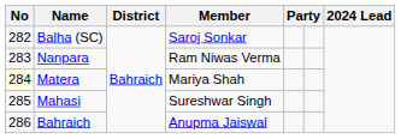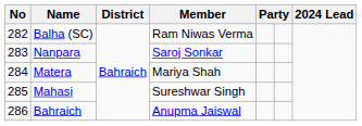 <table class="wikitable sortable">
 <tr>
 <th>No</th>
 <th>Name</th>
 <th>District</th>
 <th>Member</th>
 <th colspan="2">Party</th>
 <th colspan="2">2024 Lead</th>
 </tr>
 <tr>
 <td>282</td>
 <td><a href='#'>Balha</a> (SC)</td>
 <td rowspan="5"><a href='#'>Bahraich</a></td>
-<td><a href='#'>Saroj Sonkar</a></td>
+<td>Ram Niwas Verma</td>
 <td></td>
 <td></td>
 </tr>
 <tr>
 <td>283</td>
 <td><a href='#'>Nanpara</a></td>
-<td>Ram Niwas Verma</td>
+<td><a href='#'>Saroj Sonkar</a></td>
 <td></td>
 <td></td>
 </tr>
 <tr>
-<td style="background: lightyellow;">284</td>
+<td>284</td>
 <td><a href='#'>Matera</a></td>
 <td>Mariya Shah</td>
 <td></td>
 <td></td>
 </tr>
 <tr>
 <td>285</td>
 <td><a href='#'>Mahasi</a></td>
 <td>Sureshwar Singh</td>
 <td></td>
 <td></td>
 </tr>
 <tr>
 <td>286</td>
 <td><a href='#'>Bahraich</a></td>
 <td><a href='#'>Anupma Jaiswal</a></td>
 <td></td>
 <td></td>
 </tr>
 </table>
